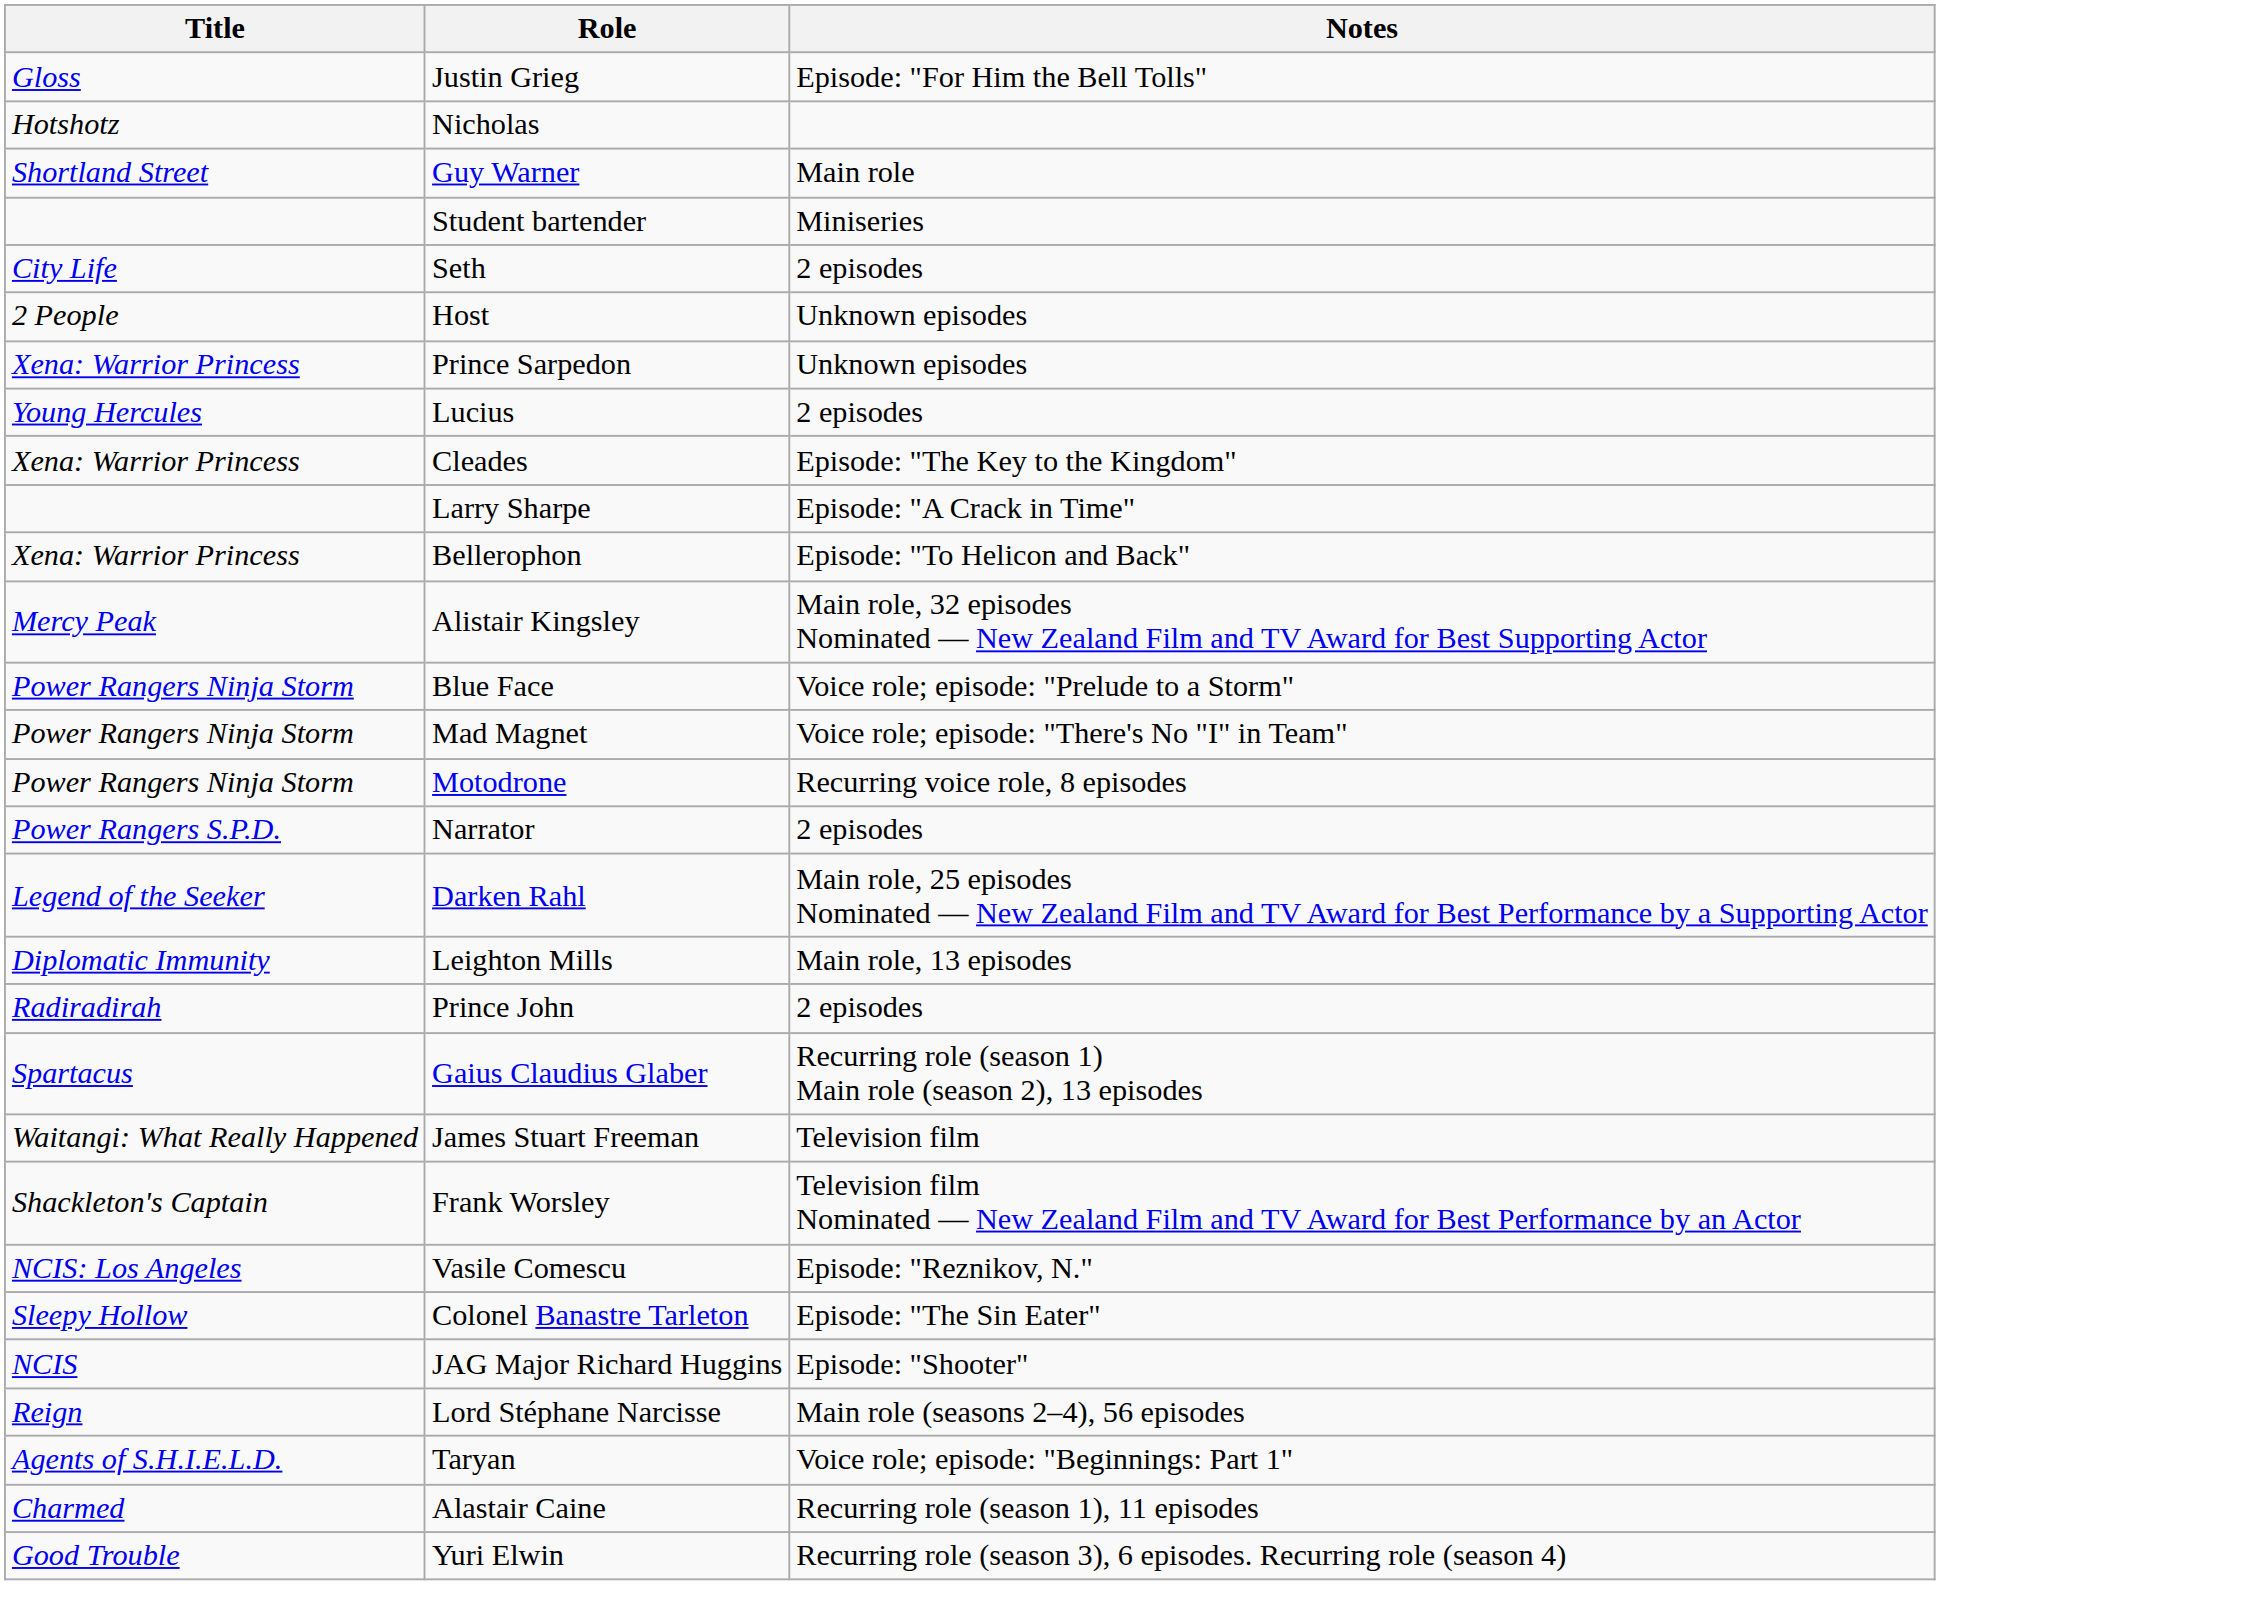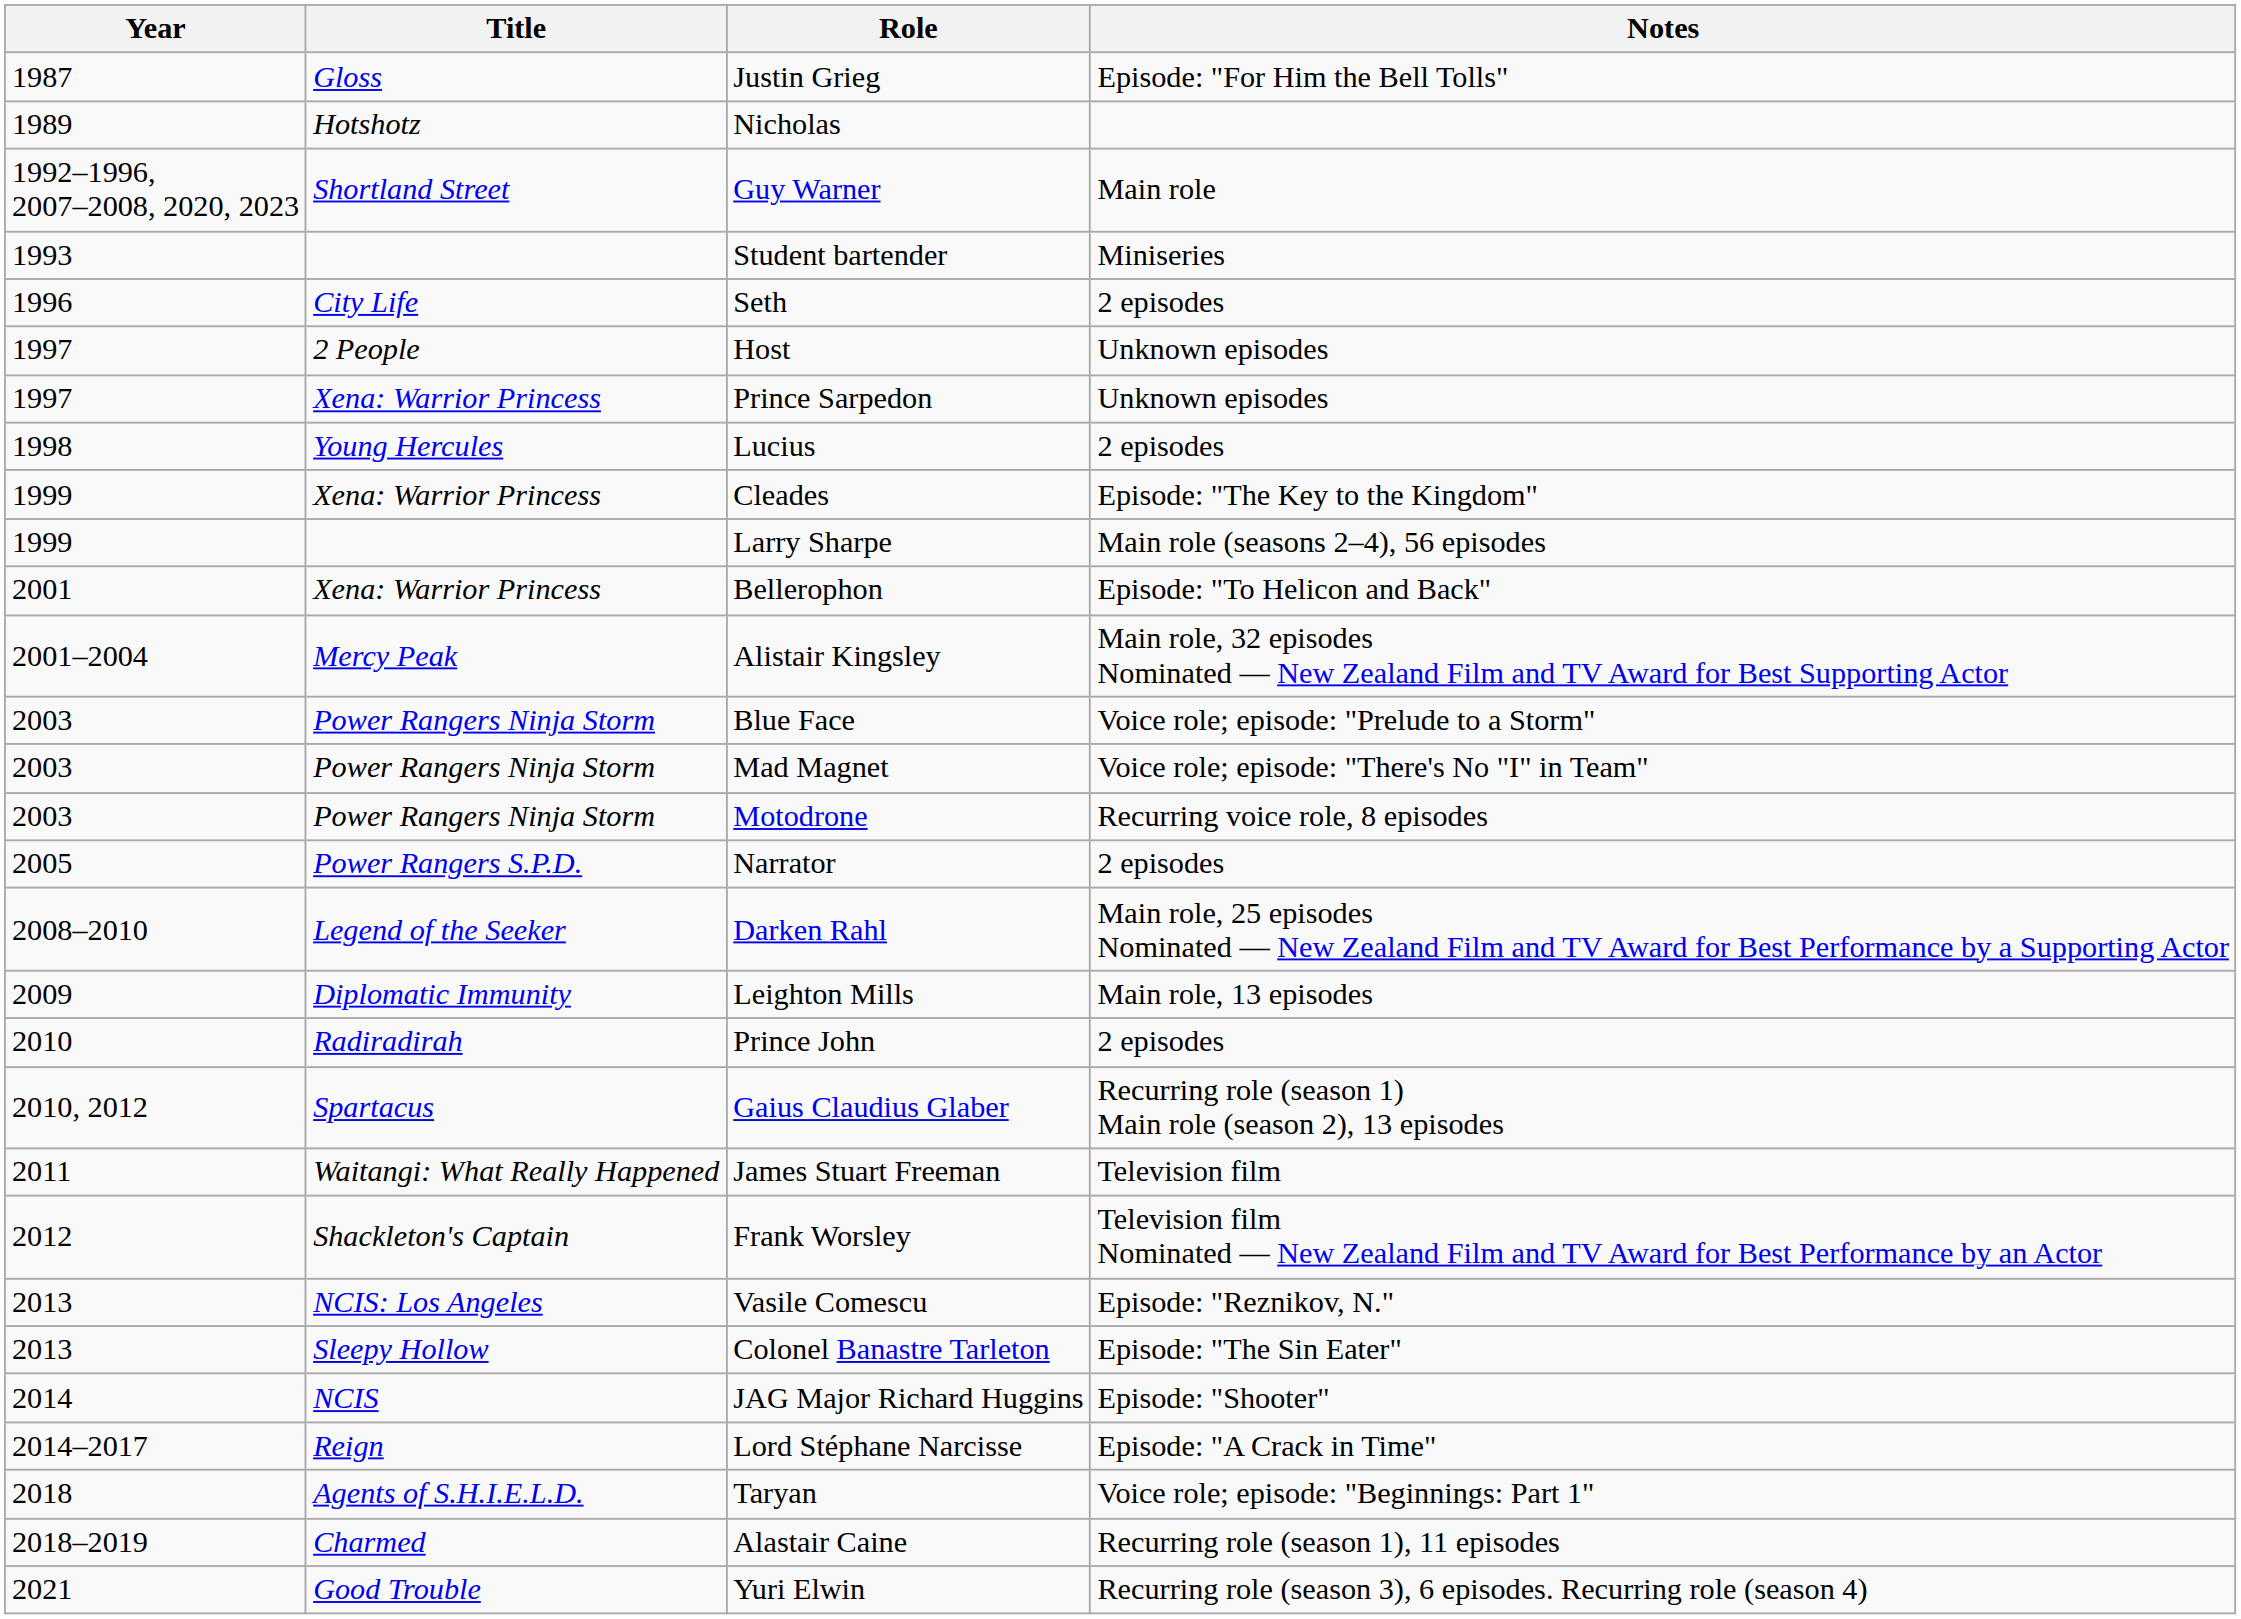 <table class="wikitable sortable">
 <tr>
+<th>Year</th>
 <th>Title</th>
 <th>Role</th>
 <th class="unsortable">Notes</th>
 </tr>
 <tr>
+<td>1987</td>
 <td><em><a href='#'>Gloss</a></em></td>
 <td>Justin Grieg</td>
 <td>Episode: "For Him the Bell Tolls"</td>
 </tr>
 <tr>
+<td>1989</td>
 <td><em>Hotshotz</em></td>
 <td>Nicholas</td>
 <td></td>
 </tr>
 <tr>
+<td>1992–1996,<br>2007–2008, 2020, 2023</td>
 <td><em><a href='#'>Shortland Street</a></em></td>
 <td><a href='#'>Guy Warner</a></td>
 <td>Main role</td>
 </tr>
 <tr>
+<td>1993</td>
 <td><em></em></td>
 <td>Student bartender</td>
 <td>Miniseries</td>
 </tr>
 <tr>
+<td>1996</td>
 <td><em><a href='#'>City Life</a></em></td>
 <td>Seth</td>
 <td>2 episodes</td>
 </tr>
 <tr>
+<td>1997</td>
 <td><em>2 People</em></td>
 <td>Host</td>
 <td>Unknown episodes</td>
 </tr>
 <tr>
+<td>1997</td>
 <td><em><a href='#'>Xena: Warrior Princess</a></em></td>
 <td>Prince Sarpedon</td>
 <td>Unknown episodes</td>
 </tr>
 <tr>
+<td>1998</td>
 <td><em><a href='#'>Young Hercules</a></em></td>
 <td>Lucius</td>
 <td>2 episodes</td>
 </tr>
 <tr>
+<td>1999</td>
 <td><em>Xena: Warrior Princess</em></td>
 <td>Cleades</td>
 <td>Episode: "The Key to the Kingdom"</td>
 </tr>
 <tr>
+<td>1999</td>
 <td><em></em></td>
 <td>Larry Sharpe</td>
-<td>Episode: "A Crack in Time"</td>
+<td>Main role (seasons 2–4), 56 episodes</td>
 </tr>
 <tr>
+<td>2001</td>
 <td><em>Xena: Warrior Princess</em></td>
 <td>Bellerophon</td>
 <td>Episode: "To Helicon and Back"</td>
 </tr>
 <tr>
+<td>2001–2004</td>
 <td><em><a href='#'>Mercy Peak</a></em></td>
 <td>Alistair Kingsley</td>
 <td>Main role, 32 episodes<br>Nominated — <a href='#'>New Zealand Film and TV Award for Best Supporting Actor</a></td>
 </tr>
 <tr>
+<td>2003</td>
 <td><em><a href='#'>Power Rangers Ninja Storm</a></em></td>
 <td>Blue Face</td>
 <td>Voice role; episode: "Prelude to a Storm"</td>
 </tr>
 <tr>
+<td>2003</td>
 <td><em>Power Rangers Ninja Storm</em></td>
 <td>Mad Magnet</td>
 <td>Voice role; episode: "There's No "I" in Team"</td>
 </tr>
 <tr>
+<td>2003</td>
 <td><em>Power Rangers Ninja Storm</em></td>
 <td><a href='#'>Motodrone</a></td>
 <td>Recurring voice role, 8 episodes</td>
 </tr>
 <tr>
+<td>2005</td>
 <td><em><a href='#'>Power Rangers S.P.D.</a></em></td>
 <td>Narrator</td>
 <td>2 episodes</td>
 </tr>
 <tr>
+<td>2008–2010</td>
 <td><em><a href='#'>Legend of the Seeker</a></em></td>
 <td><a href='#'>Darken Rahl</a></td>
 <td>Main role, 25 episodes<br>Nominated — <a href='#'>New Zealand Film and TV Award for Best Performance by a Supporting Actor</a></td>
 </tr>
 <tr>
+<td>2009</td>
 <td><em><a href='#'>Diplomatic Immunity</a></em></td>
 <td>Leighton Mills</td>
 <td>Main role, 13 episodes</td>
 </tr>
 <tr>
+<td>2010</td>
 <td><em><a href='#'>Radiradirah</a></em></td>
 <td>Prince John</td>
 <td>2 episodes</td>
 </tr>
 <tr>
+<td>2010, 2012</td>
 <td><em><a href='#'>Spartacus</a></em></td>
 <td><a href='#'>Gaius Claudius Glaber</a></td>
 <td>Recurring role (season 1)<br>Main role (season 2), 13 episodes</td>
 </tr>
 <tr>
+<td>2011</td>
 <td><em>Waitangi: What Really Happened</em></td>
 <td>James Stuart Freeman</td>
 <td>Television film</td>
 </tr>
 <tr>
+<td>2012</td>
 <td><em>Shackleton's Captain</em></td>
 <td>Frank Worsley</td>
 <td>Television film<br>Nominated — <a href='#'>New Zealand Film and TV Award for Best Performance by an Actor</a></td>
 </tr>
 <tr>
+<td>2013</td>
 <td><em><a href='#'>NCIS: Los Angeles</a></em></td>
 <td>Vasile Comescu</td>
 <td>Episode: "Reznikov, N."</td>
 </tr>
 <tr>
+<td>2013</td>
 <td><em><a href='#'>Sleepy Hollow</a></em></td>
 <td>Colonel <a href='#'>Banastre Tarleton</a></td>
 <td>Episode: "The Sin Eater"</td>
 </tr>
 <tr>
+<td>2014</td>
 <td><em><a href='#'>NCIS</a></em></td>
 <td>JAG Major Richard Huggins</td>
 <td>Episode: "Shooter"</td>
 </tr>
 <tr>
+<td>2014–2017</td>
 <td><em><a href='#'>Reign</a></em></td>
 <td>Lord Stéphane Narcisse</td>
-<td>Main role (seasons 2–4), 56 episodes</td>
+<td>Episode: "A Crack in Time"</td>
 </tr>
 <tr>
+<td>2018</td>
 <td><em><a href='#'>Agents of S.H.I.E.L.D.</a></em></td>
 <td>Taryan</td>
 <td>Voice role; episode: "Beginnings: Part 1"</td>
 </tr>
 <tr>
+<td>2018–2019</td>
 <td><em><a href='#'>Charmed</a></em></td>
 <td>Alastair Caine</td>
 <td>Recurring role (season 1), 11 episodes</td>
 </tr>
 <tr>
+<td>2021</td>
 <td><em><a href='#'>Good Trouble</a></em></td>
 <td>Yuri Elwin</td>
 <td>Recurring role (season 3), 6 episodes. Recurring role (season 4)</td>
 </tr>
 </table>
